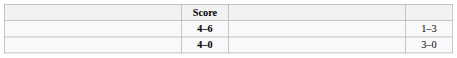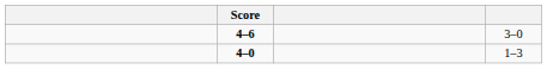 <table class="wikitable" style="text-align: center; ">
 <tr>
 <th align="right" width="270"></th>
 <th width="65">Score</th>
 <th align="left" width="270"></th>
 <th width="65"></th>
 </tr>
 <tr>
 <td align="left"></td>
 <td><strong>4–6</strong></td>
 <td align="left"><strong></strong></td>
-<td>1–3 <strong></strong></td>
+<td>3–0 <strong></strong></td>
 </tr>
 <tr>
 <td align="left"><strong></strong></td>
 <td><strong>4–0</strong></td>
 <td align="left"></td>
-<td>3–0 <strong></strong></td>
+<td>1–3 <strong></strong></td>
 </tr>
 </table>
